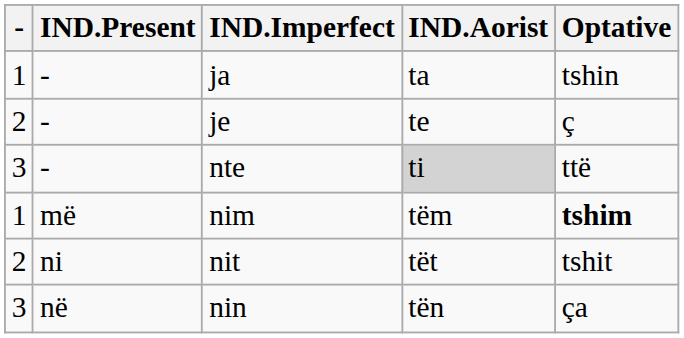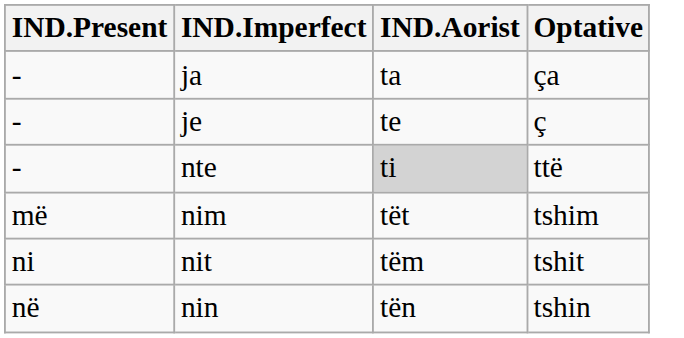 <table class="wikitable">
 <tr>
-<th>-</th>
 <th>IND.Present</th>
 <th>IND.Imperfect</th>
 <th>IND.Aorist</th>
 <th>Optative</th>
 </tr>
 <tr>
-<td>1</td>
 <td>-</td>
 <td>ja</td>
 <td>ta</td>
-<td>tshin</td>
+<td>ça</td>
 </tr>
 <tr>
-<td>2</td>
 <td>-</td>
 <td>je</td>
 <td>te</td>
 <td>ç</td>
 </tr>
 <tr>
-<td>3</td>
 <td>-</td>
 <td>nte</td>
 <td style="background: lightgrey;">ti</td>
 <td>ttë</td>
 </tr>
 <tr>
-<td>1</td>
 <td>më</td>
 <td>nim</td>
-<td>tëm</td>
-<td><strong>tshim</strong></td>
+<td>tët</td>
+<td>tshim</td>
 </tr>
 <tr>
-<td>2</td>
 <td>ni</td>
 <td>nit</td>
-<td>tët</td>
+<td>tëm</td>
 <td>tshit</td>
 </tr>
 <tr>
-<td>3</td>
 <td>në</td>
 <td>nin</td>
 <td>tën</td>
-<td>ça</td>
+<td>tshin</td>
 </tr>
 </table>
